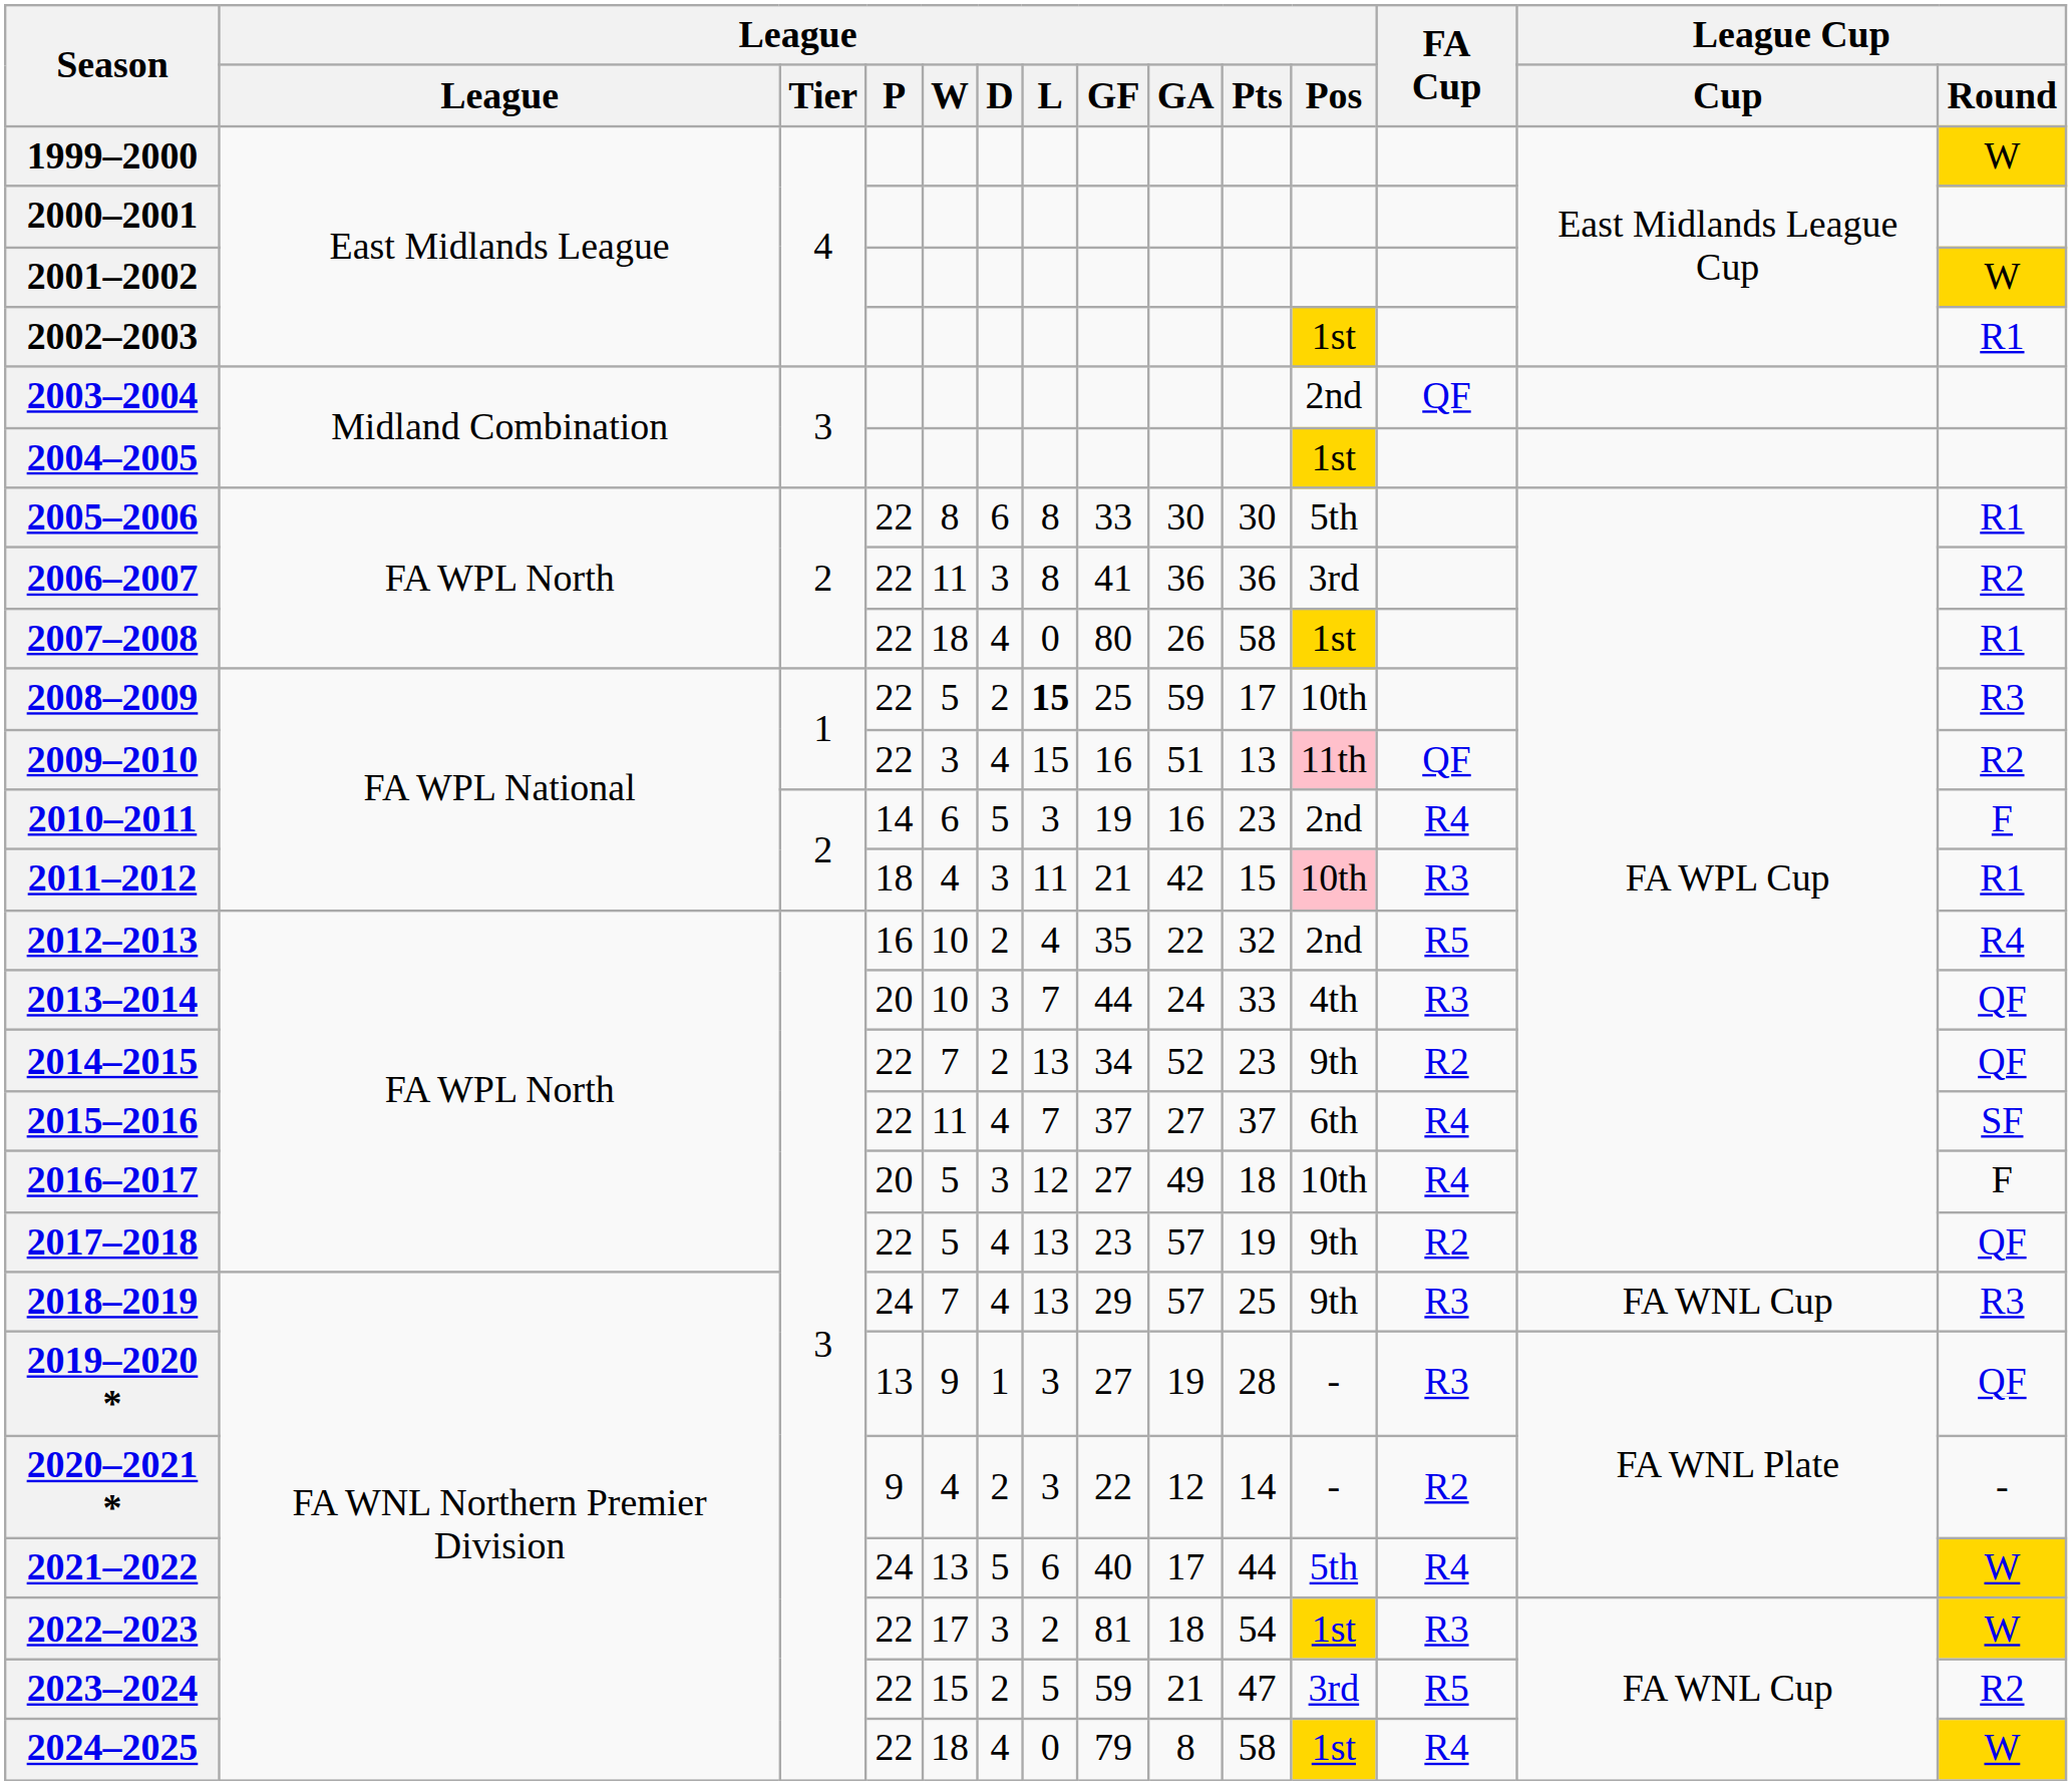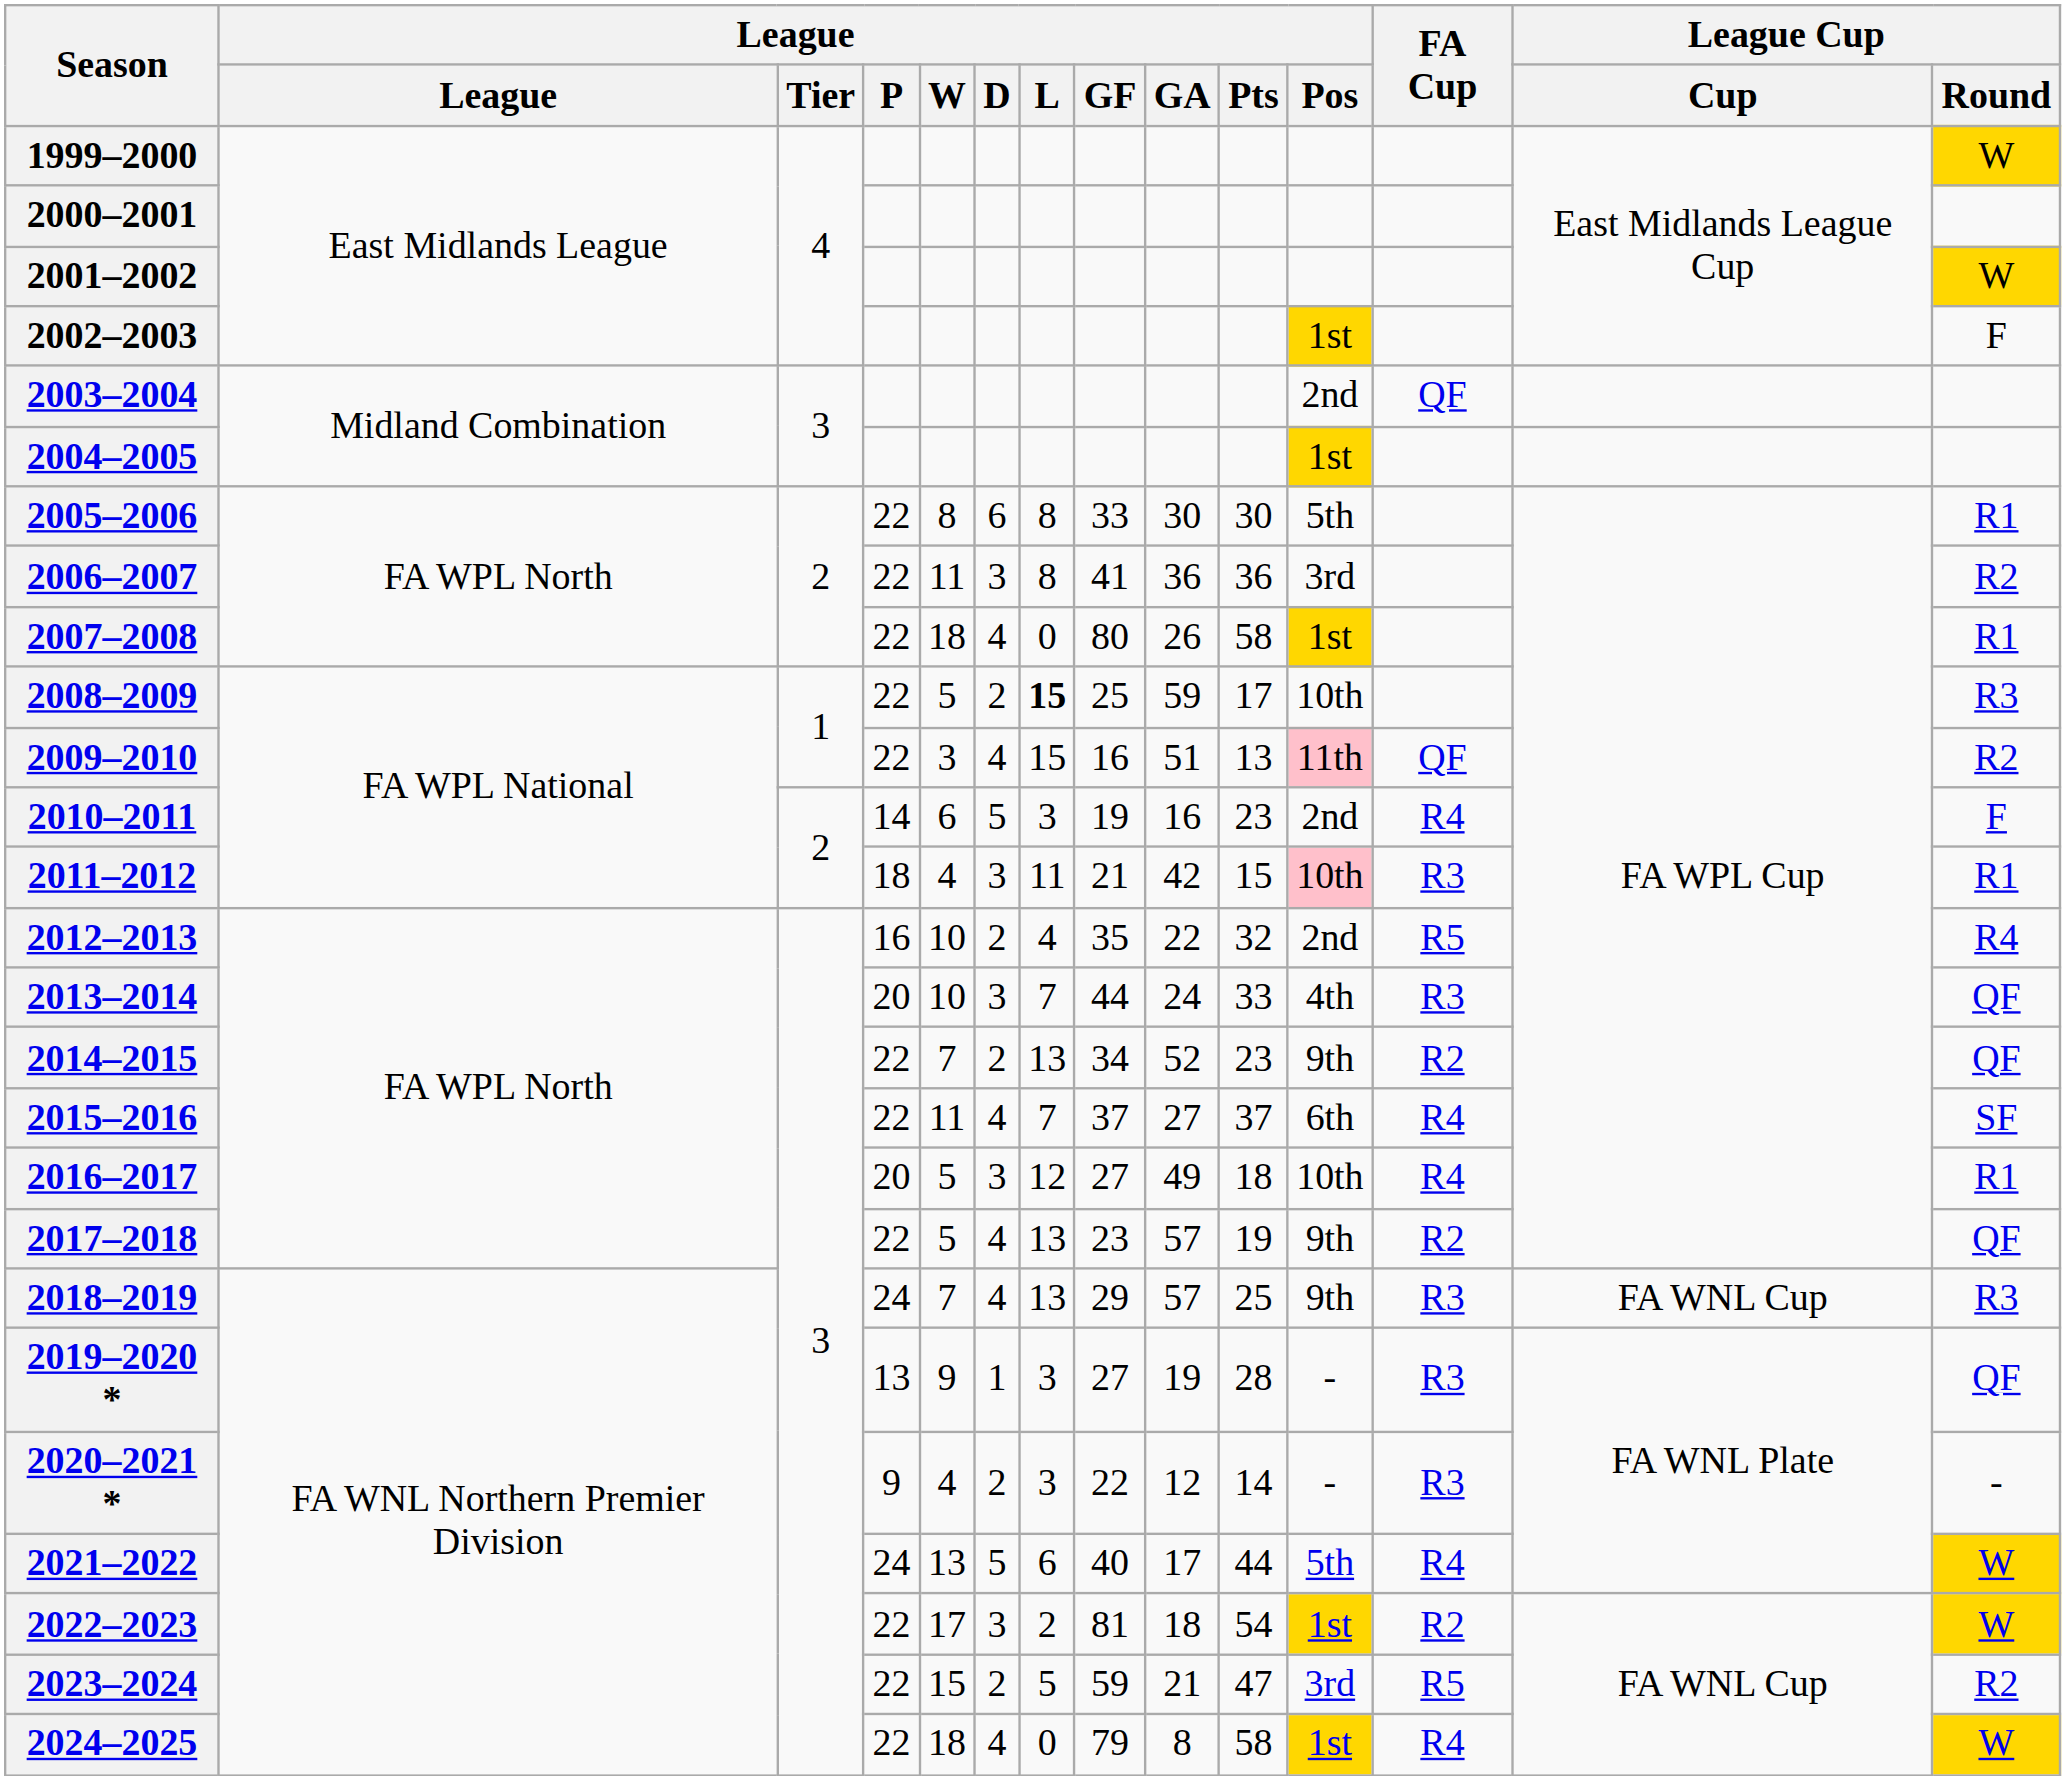 <table class="wikitable" style="text-align: center">
 <tr>
 <th rowspan=2>Season</th>
 <th colspan=10>League</th>
 <th rowspan=2>FA Cup</th>
 <th colspan=2>League Cup</th>
 </tr>
 <tr>
 <th>League</th>
 <th>Tier</th>
 <th>P</th>
 <th>W</th>
 <th>D</th>
 <th>L</th>
 <th>GF</th>
 <th>GA</th>
 <th>Pts</th>
 <th>Pos</th>
 <th>Cup</th>
 <th>Round</th>
 </tr>
 <tr>
 <th>1999–2000</th>
 <td rowspan=4>East Midlands League</td>
 <td rowspan=4>4</td>
 <td></td>
 <td></td>
 <td></td>
 <td></td>
 <td></td>
 <td></td>
 <td></td>
 <td></td>
 <td></td>
 <td rowspan=4>East Midlands League Cup</td>
 <td bgcolor=Gold>W</td>
 </tr>
 <tr>
 <th>2000–2001</th>
 <td></td>
 <td></td>
 <td></td>
 <td></td>
 <td></td>
 <td></td>
 <td></td>
 <td></td>
 <td></td>
 <td></td>
 </tr>
 <tr>
 <th>2001–2002</th>
 <td></td>
 <td></td>
 <td></td>
 <td></td>
 <td></td>
 <td></td>
 <td></td>
 <td></td>
 <td></td>
 <td bgcolor=Gold>W</td>
 </tr>
 <tr>
 <th>2002–2003</th>
 <td></td>
 <td></td>
 <td></td>
 <td></td>
 <td></td>
 <td></td>
 <td></td>
 <td bgcolor=Gold>1st</td>
 <td></td>
-<td><a href='#'>R1</a></td>
+<td>F</td>
 </tr>
 <tr>
 <th><a href='#'>2003–2004</a></th>
 <td rowspan=2>Midland Combination</td>
 <td rowspan=2>3</td>
 <td></td>
 <td></td>
 <td></td>
 <td></td>
 <td></td>
 <td></td>
 <td></td>
 <td>2nd</td>
 <td><a href='#'>QF</a></td>
 <td></td>
 <td></td>
 </tr>
 <tr>
 <th><a href='#'>2004–2005</a></th>
 <td></td>
 <td></td>
 <td></td>
 <td></td>
 <td></td>
 <td></td>
 <td></td>
 <td bgcolor=Gold>1st</td>
 <td></td>
 <td></td>
 <td></td>
 </tr>
 <tr>
 <th><a href='#'>2005–2006</a></th>
 <td rowspan=3>FA WPL North</td>
 <td rowspan=3>2</td>
 <td>22</td>
 <td>8</td>
 <td>6</td>
 <td>8</td>
 <td>33</td>
 <td>30</td>
 <td>30</td>
 <td>5th</td>
 <td></td>
 <td rowspan=13>FA WPL Cup</td>
 <td><a href='#'>R1</a></td>
 </tr>
 <tr>
 <th><a href='#'>2006–2007</a></th>
 <td>22</td>
 <td>11</td>
 <td>3</td>
 <td>8</td>
 <td>41</td>
 <td>36</td>
 <td>36</td>
 <td>3rd</td>
 <td></td>
 <td><a href='#'>R2</a></td>
 </tr>
 <tr>
 <th><a href='#'>2007–2008</a></th>
 <td>22</td>
 <td>18</td>
 <td>4</td>
 <td>0</td>
 <td>80</td>
 <td>26</td>
 <td>58</td>
 <td bgcolor=Gold>1st</td>
 <td></td>
 <td><a href='#'>R1</a></td>
 </tr>
 <tr>
 <th><a href='#'>2008–2009</a></th>
 <td rowspan=4>FA WPL National</td>
 <td rowspan=2>1</td>
 <td>22</td>
 <td>5</td>
 <td>2</td>
 <td><strong>15</strong></td>
 <td>25</td>
 <td>59</td>
 <td>17</td>
 <td>10th</td>
 <td></td>
 <td><a href='#'>R3</a></td>
 </tr>
 <tr>
 <th><a href='#'>2009–2010</a></th>
 <td>22</td>
 <td>3</td>
 <td>4</td>
 <td>15</td>
 <td>16</td>
 <td>51</td>
 <td>13</td>
 <td bgcolor=Pink>11th</td>
 <td><a href='#'>QF</a></td>
 <td><a href='#'>R2</a></td>
 </tr>
 <tr>
 <th><a href='#'>2010–2011</a></th>
 <td rowspan=2>2</td>
 <td>14</td>
 <td>6</td>
 <td>5</td>
 <td>3</td>
 <td>19</td>
 <td>16</td>
 <td>23</td>
 <td>2nd</td>
 <td><a href='#'>R4</a></td>
 <td><a href='#'>F</a></td>
 </tr>
 <tr>
 <th><a href='#'>2011–2012</a></th>
 <td>18</td>
 <td>4</td>
 <td>3</td>
 <td>11</td>
 <td>21</td>
 <td>42</td>
 <td>15</td>
 <td bgcolor=Pink>10th</td>
 <td><a href='#'>R3</a></td>
 <td><a href='#'>R1</a></td>
 </tr>
 <tr>
 <th><a href='#'>2012–2013</a></th>
 <td rowspan=6>FA WPL North</td>
 <td rowspan=13>3</td>
 <td>16</td>
 <td>10</td>
 <td>2</td>
 <td>4</td>
 <td>35</td>
 <td>22</td>
 <td>32</td>
 <td>2nd</td>
 <td><a href='#'>R5</a></td>
 <td><a href='#'>R4</a></td>
 </tr>
 <tr>
 <th><a href='#'>2013–2014</a></th>
 <td>20</td>
 <td>10</td>
 <td>3</td>
 <td>7</td>
 <td>44</td>
 <td>24</td>
 <td>33</td>
 <td>4th</td>
 <td><a href='#'>R3</a></td>
 <td><a href='#'>QF</a></td>
 </tr>
 <tr>
 <th><a href='#'>2014–2015</a></th>
 <td>22</td>
 <td>7</td>
 <td>2</td>
 <td>13</td>
 <td>34</td>
 <td>52</td>
 <td>23</td>
 <td>9th</td>
 <td><a href='#'>R2</a></td>
 <td><a href='#'>QF</a></td>
 </tr>
 <tr>
 <th><a href='#'>2015–2016</a></th>
 <td>22</td>
 <td>11</td>
 <td>4</td>
 <td>7</td>
 <td>37</td>
 <td>27</td>
 <td>37</td>
 <td>6th</td>
 <td><a href='#'>R4</a></td>
 <td><a href='#'>SF</a></td>
 </tr>
 <tr>
 <th><a href='#'>2016–2017</a></th>
 <td>20</td>
 <td>5</td>
 <td>3</td>
 <td>12</td>
 <td>27</td>
 <td>49</td>
 <td>18</td>
 <td>10th</td>
 <td><a href='#'>R4</a></td>
-<td>F</td>
+<td><a href='#'>R1</a></td>
 </tr>
 <tr>
 <th><a href='#'>2017–2018</a></th>
 <td>22</td>
 <td>5</td>
 <td>4</td>
 <td>13</td>
 <td>23</td>
 <td>57</td>
 <td>19</td>
 <td>9th</td>
 <td><a href='#'>R2</a></td>
 <td><a href='#'>QF</a></td>
 </tr>
 <tr>
 <th><a href='#'>2018–2019</a></th>
 <td rowspan=7>FA WNL Northern Premier Division</td>
 <td>24</td>
 <td>7</td>
 <td>4</td>
 <td>13</td>
 <td>29</td>
 <td>57</td>
 <td>25</td>
 <td>9th</td>
 <td><a href='#'>R3</a></td>
 <td rowspan=1>FA WNL Cup</td>
 <td><a href='#'>R3</a></td>
 </tr>
 <tr>
 <th><a href='#'>2019–2020</a> *</th>
 <td>13</td>
 <td>9</td>
 <td>1</td>
 <td>3</td>
 <td>27</td>
 <td>19</td>
 <td>28</td>
 <td>-</td>
 <td><a href='#'>R3</a></td>
 <td rowspan=3>FA WNL Plate</td>
 <td><a href='#'>QF</a></td>
 </tr>
 <tr>
 <th><a href='#'>2020–2021</a> *</th>
 <td>9</td>
 <td>4</td>
 <td>2</td>
 <td>3</td>
 <td>22</td>
 <td>12</td>
 <td>14</td>
 <td>-</td>
-<td><a href='#'>R2</a></td>
+<td><a href='#'>R3</a></td>
 <td>-</td>
 </tr>
 <tr>
 <th><a href='#'>2021–2022</a></th>
 <td>24</td>
 <td>13</td>
 <td>5</td>
 <td>6</td>
 <td>40</td>
 <td>17</td>
 <td>44</td>
 <td><a href='#'>5th</a></td>
 <td><a href='#'>R4</a></td>
 <td bgcolor=Gold><a href='#'>W</a></td>
 </tr>
 <tr>
 <th><a href='#'>2022–2023</a></th>
 <td>22</td>
 <td>17</td>
 <td>3</td>
 <td>2</td>
 <td>81</td>
 <td>18</td>
 <td>54</td>
 <td bgcolor=Gold><a href='#'>1st</a></td>
-<td><a href='#'>R3</a></td>
+<td><a href='#'>R2</a></td>
 <td rowspan=3>FA WNL Cup</td>
 <td bgcolor=Gold><a href='#'>W</a></td>
 </tr>
 <tr>
 <th><a href='#'>2023–2024</a></th>
 <td>22</td>
 <td>15</td>
 <td>2</td>
 <td>5</td>
 <td>59</td>
 <td>21</td>
 <td>47</td>
 <td><a href='#'>3rd</a></td>
 <td><a href='#'>R5</a></td>
 <td><a href='#'>R2</a></td>
 </tr>
 <tr>
 <th><a href='#'>2024–2025</a></th>
 <td>22</td>
 <td>18</td>
 <td>4</td>
 <td>0</td>
 <td>79</td>
 <td>8</td>
 <td>58</td>
 <td bgcolor=Gold><a href='#'>1st</a></td>
 <td><a href='#'>R4</a></td>
 <td bgcolor=Gold><a href='#'>W</a></td>
 </tr>
 </table>
